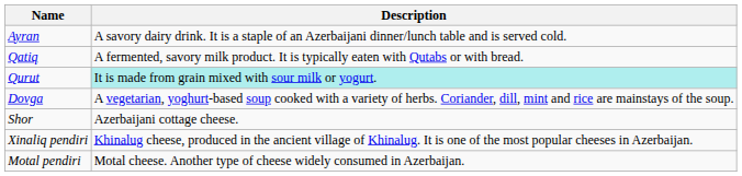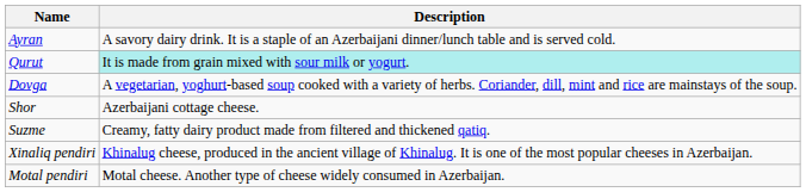 <table class="wikitable">
 <tr>
 <th>Name</th>
 <th>Description</th>
 </tr>
 <tr>
 <td><em><a href='#'>Ayran</a></em></td>
 <td>A savory dairy drink. It is a staple of an Azerbaijani dinner/lunch table and is served cold.</td>
-</tr>
-<tr>
-<td><em><a href='#'>Qatiq</a></em></td>
-<td>A fermented, savory milk product. It is typically eaten with <a href='#'>Qutabs</a> or with bread.</td>
 </tr>
 <tr>
 <td><a href='#'><em>Qurut</em></a></td>
 <td style="background: paleturquoise;">It is made from grain mixed with <a href='#'>sour milk</a> or <a href='#'>yogurt</a>.</td>
 </tr>
 <tr>
 <td><em><a href='#'>Dovga</a></em></td>
 <td>A <a href='#'>vegetarian</a>, <a href='#'>yoghurt</a>-based <a href='#'>soup</a> cooked with a variety of herbs. <a href='#'>Coriander</a>, <a href='#'>dill</a>, <a href='#'>mint</a> and <a href='#'>rice</a> are mainstays of the soup.</td>
 </tr>
 <tr>
 <td><em>Shor</em></td>
 <td>Azerbaijani cottage cheese.</td>
 </tr>
 <tr>
+<td><em>Suzme</em></td>
+<td>Creamy, fatty dairy product made from filtered and thickened <a href='#'>qatiq</a>.</td>
+</tr>
+<tr>
 <td><em>Xinaliq pendiri</em></td>
 <td><a href='#'>Khinalug</a> cheese, produced in the ancient village of <a href='#'>Khinalug</a>. It is one of the most popular cheeses in Azerbaijan.</td>
 </tr>
 <tr>
 <td><em>Motal pendiri</em></td>
 <td>Motal cheese. Another type of cheese widely consumed in Azerbaijan.</td>
 </tr>
 </table>
